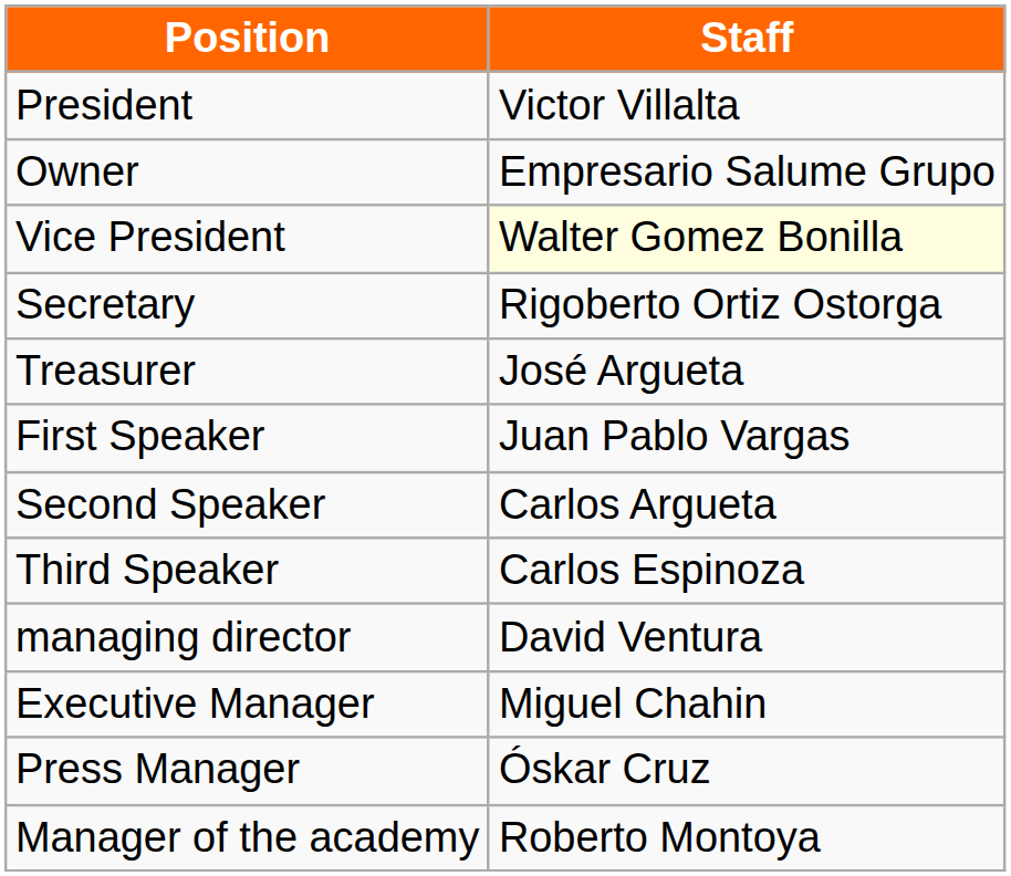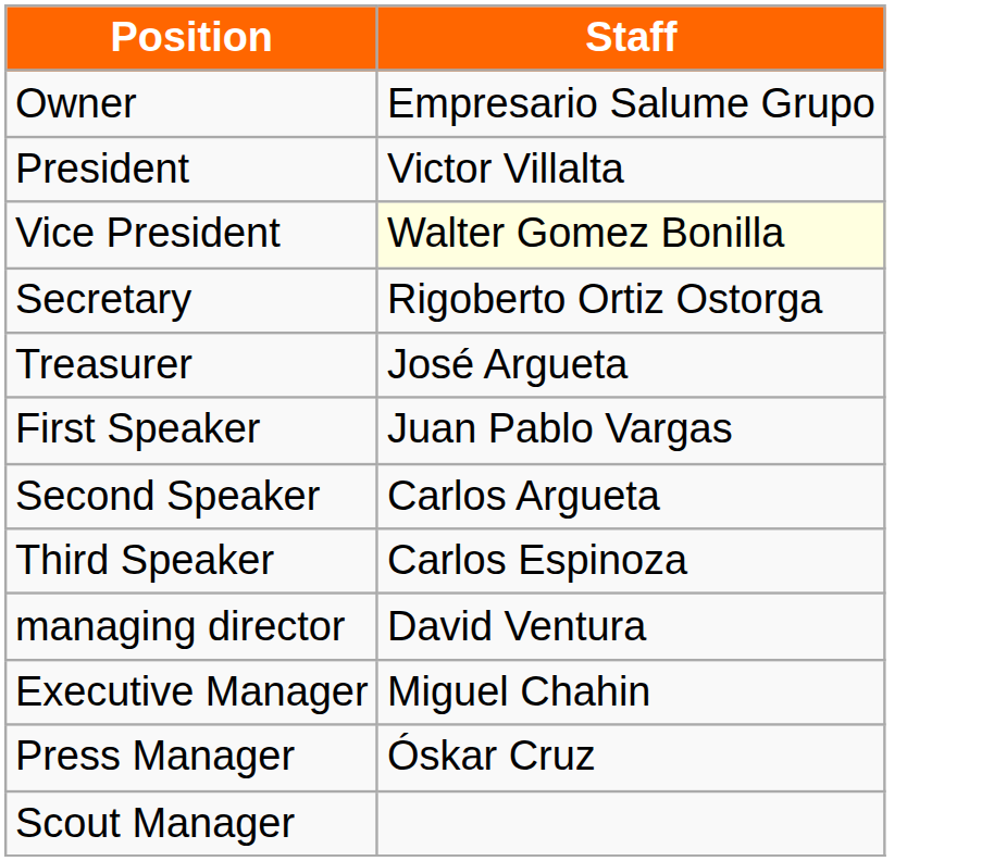 <table class="wikitable">
 <tr>
 <th style="color:White; background:#f60;">Position</th>
 <th style="color:White; background:#f60;">Staff</th>
 </tr>
 <tr>
+<td>Owner</td>
+<td> Empresario Salume Grupo</td>
+</tr>
+<tr>
 <td>President</td>
 <td> Victor Villalta</td>
-</tr>
-<tr>
-<td>Owner</td>
-<td> Empresario Salume Grupo</td>
 </tr>
 <tr>
 <td>Vice President</td>
 <td style="background: lightyellow;"> Walter Gomez Bonilla</td>
 </tr>
 <tr>
 <td>Secretary</td>
 <td> Rigoberto Ortiz Ostorga</td>
 </tr>
 <tr>
 <td>Treasurer</td>
 <td> José Argueta</td>
 </tr>
 <tr>
 <td>First Speaker</td>
 <td> Juan Pablo Vargas</td>
 </tr>
 <tr>
 <td>Second Speaker</td>
 <td> Carlos Argueta</td>
 </tr>
 <tr>
 <td>Third Speaker</td>
 <td> Carlos Espinoza</td>
 </tr>
 <tr>
 <td>managing director</td>
 <td> David Ventura</td>
 </tr>
 <tr>
 <td>Executive Manager</td>
 <td> Miguel Chahin</td>
 </tr>
 <tr>
 <td>Press Manager</td>
 <td> Óskar Cruz</td>
 </tr>
 <tr>
-<td>Manager of the academy</td>
-<td> Roberto Montoya</td>
+<td>Scout Manager</td>
+<td></td>
 </tr>
 <tr>
 </tr>
 </table>
